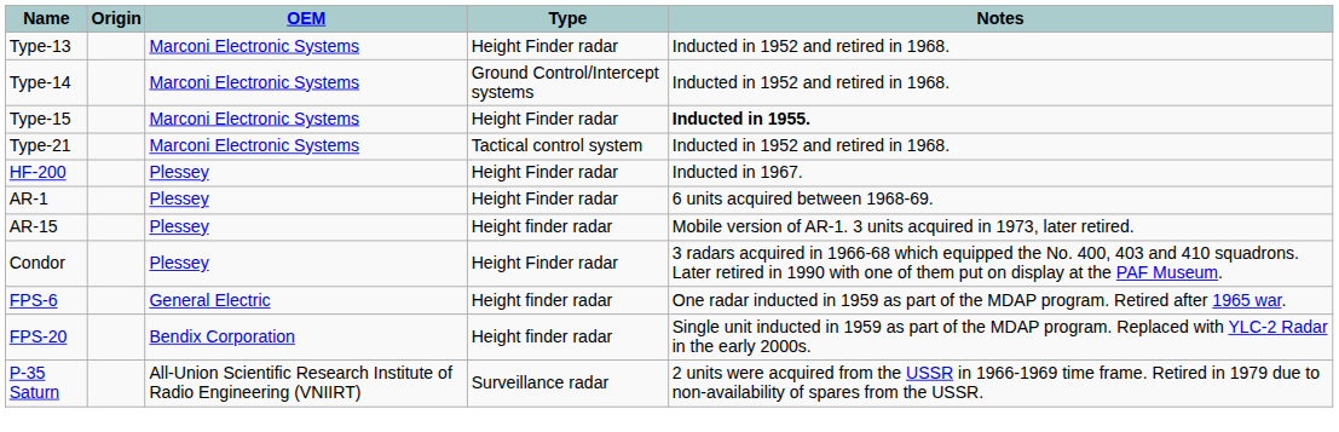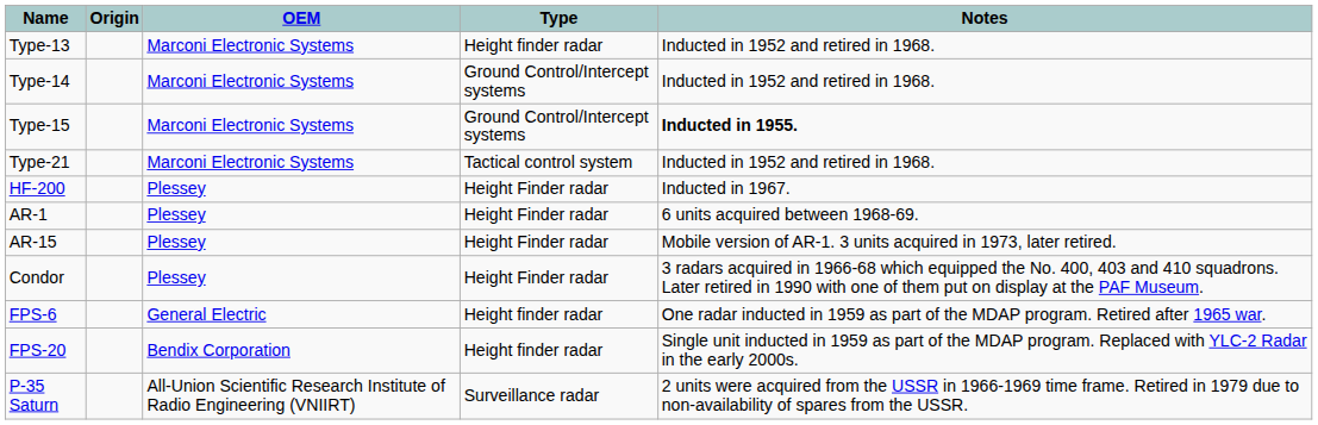 <table class="wikitable">
 <tr>
 <th style="text-align:l center; background:#acc;">Name</th>
 <th style="text-align:center; background:#acc;">Origin</th>
 <th style="text-align: center; background:#acc;"><a href='#'>OEM</a></th>
 <th style="text-align:l center; background:#acc;">Type</th>
 <th style="text-align: center; background:#acc;">Notes</th>
 </tr>
 <tr>
 <td>Type-13</td>
 <td></td>
 <td><a href='#'>Marconi Electronic Systems</a></td>
-<td>Height Finder radar</td>
+<td>Height finder radar</td>
 <td>Inducted in 1952 and retired in 1968.</td>
 </tr>
 <tr>
 <td>Type-14</td>
 <td></td>
 <td><a href='#'>Marconi Electronic Systems</a></td>
 <td>Ground Control/Intercept systems</td>
 <td>Inducted in 1952 and retired in 1968.</td>
 </tr>
 <tr>
 <td>Type-15</td>
 <td></td>
 <td><a href='#'>Marconi Electronic Systems</a></td>
-<td>Height Finder radar</td>
+<td>Ground Control/Intercept systems</td>
 <td><strong>Inducted in 1955.</strong></td>
 </tr>
 <tr>
 <td>Type-21</td>
 <td></td>
 <td><a href='#'>Marconi Electronic Systems</a></td>
 <td>Tactical control system</td>
 <td>Inducted in 1952 and retired in 1968.</td>
 </tr>
 <tr>
 <td><a href='#'>HF-200</a></td>
 <td></td>
 <td><a href='#'>Plessey</a></td>
 <td>Height Finder radar</td>
 <td>Inducted in 1967.</td>
 </tr>
 <tr>
 <td>AR-1</td>
 <td></td>
 <td><a href='#'>Plessey</a></td>
 <td>Height Finder radar</td>
 <td>6 units acquired between 1968-69.</td>
 </tr>
 <tr>
 <td>AR-15</td>
 <td></td>
 <td><a href='#'>Plessey</a></td>
-<td>Height finder radar</td>
+<td>Height Finder radar</td>
 <td>Mobile version of AR-1. 3 units acquired in 1973, later retired.</td>
 </tr>
 <tr>
 <td>Condor</td>
 <td></td>
 <td><a href='#'>Plessey</a></td>
 <td>Height Finder radar</td>
 <td>3 radars acquired in 1966-68 which equipped the No. 400, 403 and 410 squadrons. Later retired in 1990 with one of them put on display at the <a href='#'>PAF Museum</a>.</td>
 </tr>
 <tr>
 <td><a href='#'>FPS-6</a></td>
 <td></td>
 <td><a href='#'>General Electric</a></td>
 <td>Height finder radar</td>
 <td>One radar inducted in 1959 as part of the MDAP program. Retired after <a href='#'>1965 war</a>.</td>
 </tr>
 <tr>
 <td><a href='#'>FPS-20</a></td>
 <td></td>
 <td><a href='#'>Bendix Corporation</a></td>
 <td>Height finder radar</td>
 <td>Single unit inducted in 1959 as part of the MDAP program. Replaced with <a href='#'>YLC-2 Radar</a> in the early 2000s.</td>
 </tr>
 <tr>
 <td><a href='#'>P-35 Saturn</a></td>
 <td></td>
 <td>All-Union Scientific Research Institute of Radio Engineering (VNIIRT)</td>
 <td>Surveillance radar</td>
 <td>2 units were acquired from the <a href='#'>USSR</a> in 1966-1969 time frame. Retired in 1979 due to non-availability of spares from the USSR.</td>
 </tr>
 </table>
